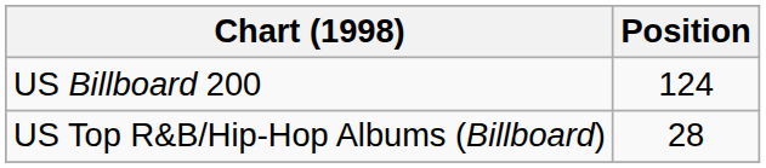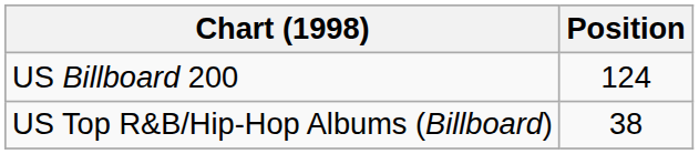 <table class="wikitable sortable plainrowheaders">
 <tr>
 <th>Chart (1998)</th>
 <th>Position</th>
 </tr>
 <tr>
 <td>US <em>Billboard</em> 200</td>
 <td align="center">124</td>
 </tr>
 <tr>
 <td>US Top R&B/Hip-Hop Albums (<em>Billboard</em>)</td>
-<td align="center">28</td>
+<td align="center">38</td>
 </tr>
 </table>
